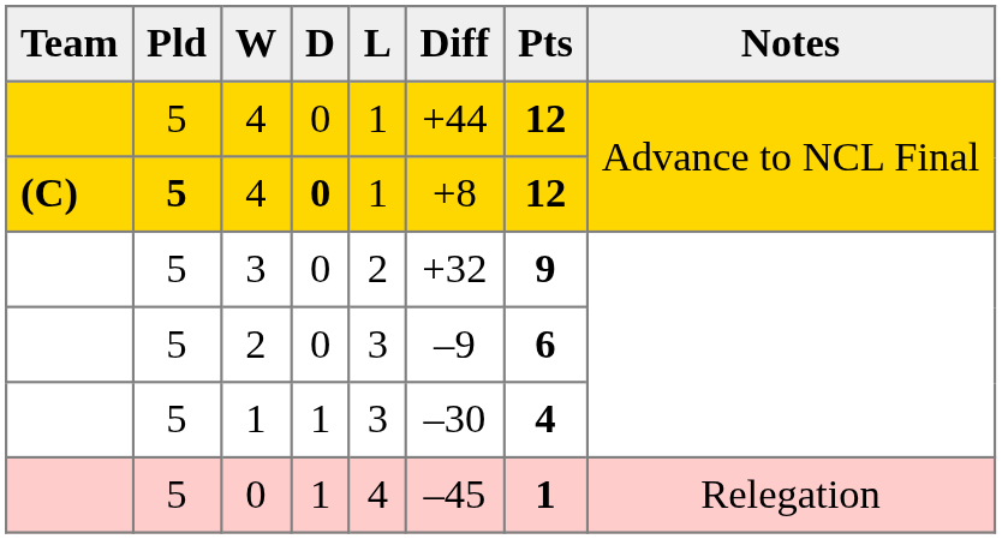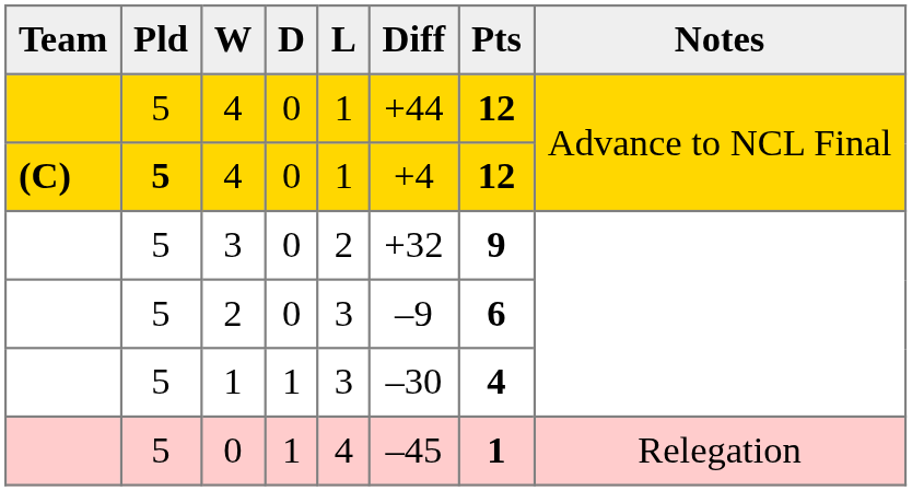 <table style=border-collapse:collapse border=1 cellspacing=0 cellpadding=5>
 <tr align=center bgcolor=#efefef>
 <th>Team</th>
 <th>Pld</th>
 <th>W</th>
 <th>D</th>
 <th>L</th>
 <th>Diff</th>
 <th>Pts</th>
 <th>Notes</th>
 </tr>
 <tr align=center style="background:#FFD700">
 <td style="text-align:left;"> </td>
 <td>5</td>
 <td>4</td>
 <td>0</td>
 <td>1</td>
 <td>+44</td>
 <td><strong>12</strong></td>
 <td rowspan="2">Advance to NCL Final</td>
 </tr>
 <tr align=center style="background:#FFD700;">
 <td style="text-align:left;">  <strong>(C)</strong></td>
 <td><strong>5</strong></td>
 <td>4</td>
-<td><strong>0</strong></td>
+<td>0</td>
 <td>1</td>
-<td>+8</td>
+<td>+4</td>
 <td><strong>12</strong></td>
 </tr>
 <tr align=center style="background:#FFFFFF;">
 <td style="text-align:left;"> </td>
 <td>5</td>
 <td>3</td>
 <td>0</td>
 <td>2</td>
 <td>+32</td>
 <td><strong>9</strong></td>
 <td rowspan=3></td>
 </tr>
 <tr align=center style="background:#FFFFFF;">
 <td style="text-align:left;"> </td>
 <td>5</td>
 <td>2</td>
 <td>0</td>
 <td>3</td>
 <td>–9</td>
 <td><strong>6</strong></td>
 </tr>
 <tr align=center style="background:#FFFFFF;">
 <td style="text-align:left;"> </td>
 <td>5</td>
 <td>1</td>
 <td>1</td>
 <td>3</td>
 <td>–30</td>
 <td><strong>4</strong></td>
 </tr>
 <tr align=center style="background:#FFCCCC;">
 <td style="text-align:left;"> </td>
 <td>5</td>
 <td>0</td>
 <td>1</td>
 <td>4</td>
 <td>–45</td>
 <td><strong>1</strong></td>
 <td>Relegation</td>
 </tr>
 </table>
